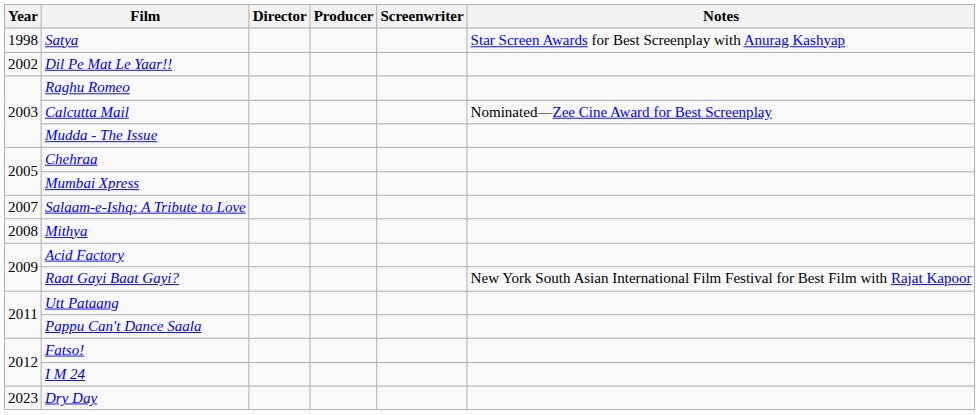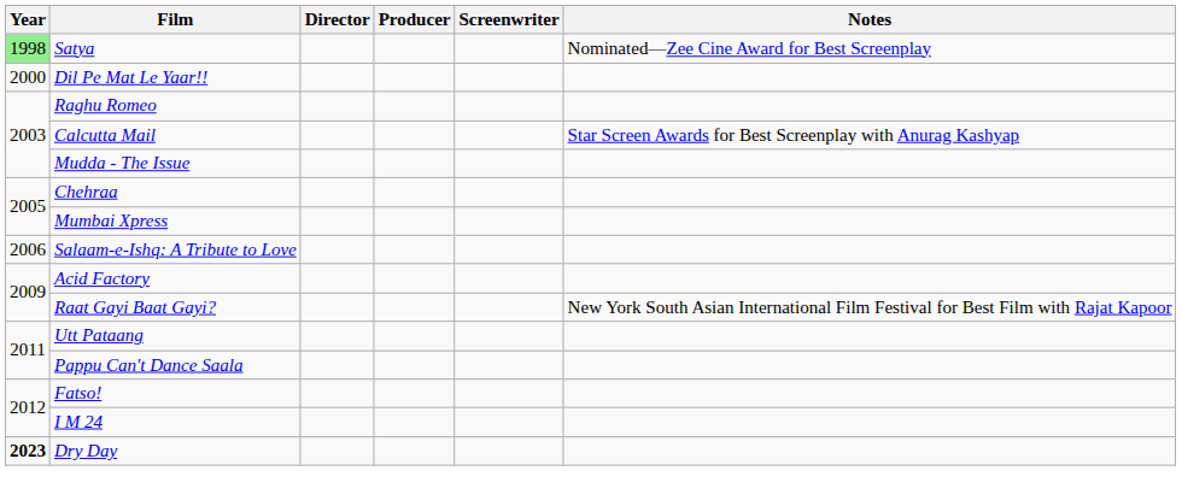 <table class="wikitable sortable">
 <tr>
 <th>Year</th>
 <th>Film</th>
 <th>Director</th>
 <th>Producer</th>
 <th>Screenwriter</th>
 <th class="unsortable">Notes</th>
 </tr>
 <tr>
-<td style="text-align:center;">1998</td>
+<td style="background: lightgreen; text-align:center;">1998</td>
 <td><em><a href='#'>Satya</a></em></td>
 <td></td>
 <td></td>
 <td></td>
-<td><a href='#'>Star Screen Awards</a> for Best Screenplay with <a href='#'>Anurag Kashyap</a></td>
+<td>Nominated—<a href='#'>Zee Cine Award for Best Screenplay</a></td>
 </tr>
 <tr>
-<td style="text-align:center;">2002</td>
+<td style="text-align:center;">2000</td>
 <td><em><a href='#'>Dil Pe Mat Le Yaar!!</a></em></td>
 <td></td>
 <td></td>
 <td></td>
 <td></td>
 </tr>
 <tr>
 <td rowspan="3" style="text-align:center;">2003</td>
 <td><em><a href='#'>Raghu Romeo</a></em></td>
 <td></td>
 <td></td>
 <td></td>
 <td></td>
 </tr>
 <tr>
 <td><em><a href='#'>Calcutta Mail</a></em></td>
 <td></td>
 <td></td>
 <td></td>
-<td>Nominated—<a href='#'>Zee Cine Award for Best Screenplay</a></td>
+<td><a href='#'>Star Screen Awards</a> for Best Screenplay with <a href='#'>Anurag Kashyap</a></td>
 </tr>
 <tr>
 <td><em><a href='#'>Mudda - The Issue</a></em></td>
 <td></td>
 <td></td>
 <td></td>
 <td></td>
 </tr>
 <tr>
 <td rowspan="2" style="text-align:center;">2005</td>
 <td><em><a href='#'>Chehraa</a></em></td>
 <td></td>
 <td></td>
 <td></td>
 <td></td>
 </tr>
 <tr>
 <td><em><a href='#'>Mumbai Xpress</a></em></td>
 <td></td>
 <td></td>
 <td></td>
 <td></td>
 </tr>
 <tr>
-<td style="text-align:center;">2007</td>
+<td style="text-align:center;">2006</td>
 <td><em><a href='#'>Salaam-e-Ishq: A Tribute to Love</a></em></td>
-<td></td>
-<td></td>
-<td></td>
-<td></td>
-</tr>
-<tr>
-<td style="text-align:center;">2008</td>
-<td><em><a href='#'>Mithya</a></em></td>
 <td></td>
 <td></td>
 <td></td>
 <td></td>
 </tr>
 <tr>
 <td rowspan="2" style="text-align:center;">2009</td>
 <td><em><a href='#'>Acid Factory</a></em></td>
 <td></td>
 <td></td>
 <td></td>
 <td></td>
 </tr>
 <tr>
 <td><em><a href='#'>Raat Gayi Baat Gayi?</a></em></td>
 <td></td>
 <td></td>
 <td></td>
 <td>New York South Asian International Film Festival for Best Film with <a href='#'>Rajat Kapoor</a></td>
 </tr>
 <tr>
 <td rowspan="2" style="text-align:center;">2011</td>
 <td><em><a href='#'>Utt Pataang</a></em></td>
 <td></td>
 <td></td>
 <td></td>
 <td></td>
 </tr>
 <tr>
 <td><em><a href='#'>Pappu Can't Dance Saala</a></em></td>
 <td></td>
 <td></td>
 <td></td>
 <td></td>
 </tr>
 <tr>
 <td rowspan="2" style="text-align:center;">2012</td>
 <td><em><a href='#'>Fatso!</a></em></td>
 <td></td>
 <td></td>
 <td></td>
 <td></td>
 </tr>
 <tr>
 <td><em><a href='#'>I M 24</a></em></td>
 <td></td>
 <td></td>
 <td></td>
 <td></td>
 </tr>
 <tr>
-<td>2023</td>
+<td><strong>2023</strong></td>
 <td><em><a href='#'>Dry Day</a></em></td>
 <td></td>
 <td></td>
 <td></td>
 </tr>
 </table>
